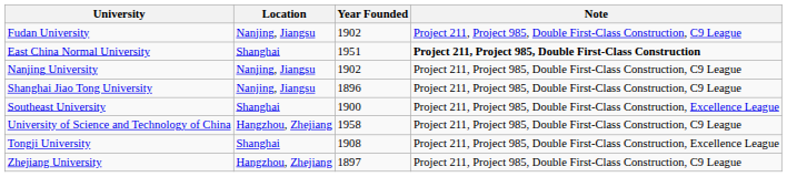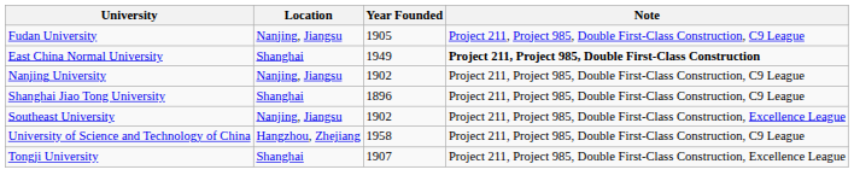 <table class="wikitable sortable">
 <tr>
 <th>University</th>
 <th>Location</th>
 <th>Year Founded</th>
 <th>Note</th>
 </tr>
 <tr>
 <td><a href='#'>Fudan University</a></td>
 <td><a href='#'>Nanjing</a>, <a href='#'>Jiangsu</a></td>
-<td>1902</td>
+<td>1905</td>
 <td><a href='#'>Project 211</a>, <a href='#'>Project 985</a>, <a href='#'>Double First-Class Construction</a>, <a href='#'>C9 League</a></td>
 </tr>
 <tr>
 <td><a href='#'>East China Normal University</a></td>
 <td><a href='#'>Shanghai</a></td>
-<td>1951</td>
+<td>1949</td>
 <td><strong>Project 211, Project 985, Double First-Class Construction</strong></td>
 </tr>
 <tr>
 <td><a href='#'>Nanjing University</a></td>
 <td><a href='#'>Nanjing</a>, <a href='#'>Jiangsu</a></td>
 <td>1902</td>
 <td>Project 211, Project 985, Double First-Class Construction, C9 League</td>
 </tr>
 <tr>
 <td><a href='#'>Shanghai Jiao Tong University</a></td>
-<td><a href='#'>Nanjing</a>, <a href='#'>Jiangsu</a></td>
+<td><a href='#'>Shanghai</a></td>
 <td>1896</td>
 <td>Project 211, Project 985, Double First-Class Construction, C9 League</td>
 </tr>
 <tr>
 <td><a href='#'>Southeast University</a></td>
-<td><a href='#'>Shanghai</a></td>
-<td>1900</td>
+<td><a href='#'>Nanjing</a>, <a href='#'>Jiangsu</a></td>
+<td>1902</td>
 <td>Project 211, Project 985, Double First-Class Construction, <a href='#'>Excellence League</a></td>
 </tr>
 <tr>
 <td><a href='#'>University of Science and Technology of China</a></td>
 <td><a href='#'>Hangzhou</a>, <a href='#'>Zhejiang</a></td>
 <td>1958</td>
 <td>Project 211, Project 985, Double First-Class Construction, C9 League</td>
 </tr>
 <tr>
 <td><a href='#'>Tongji University</a></td>
 <td><a href='#'>Shanghai</a></td>
-<td>1908</td>
+<td>1907</td>
 <td>Project 211, Project 985, Double First-Class Construction, Excellence League</td>
 </tr>
-<tr>
-<td><a href='#'>Zhejiang University</a></td>
-<td><a href='#'>Hangzhou</a>, <a href='#'>Zhejiang</a></td>
-<td>1897</td>
-<td>Project 211, Project 985, Double First-Class Construction, C9 League</td>
-</tr>
 </table>
